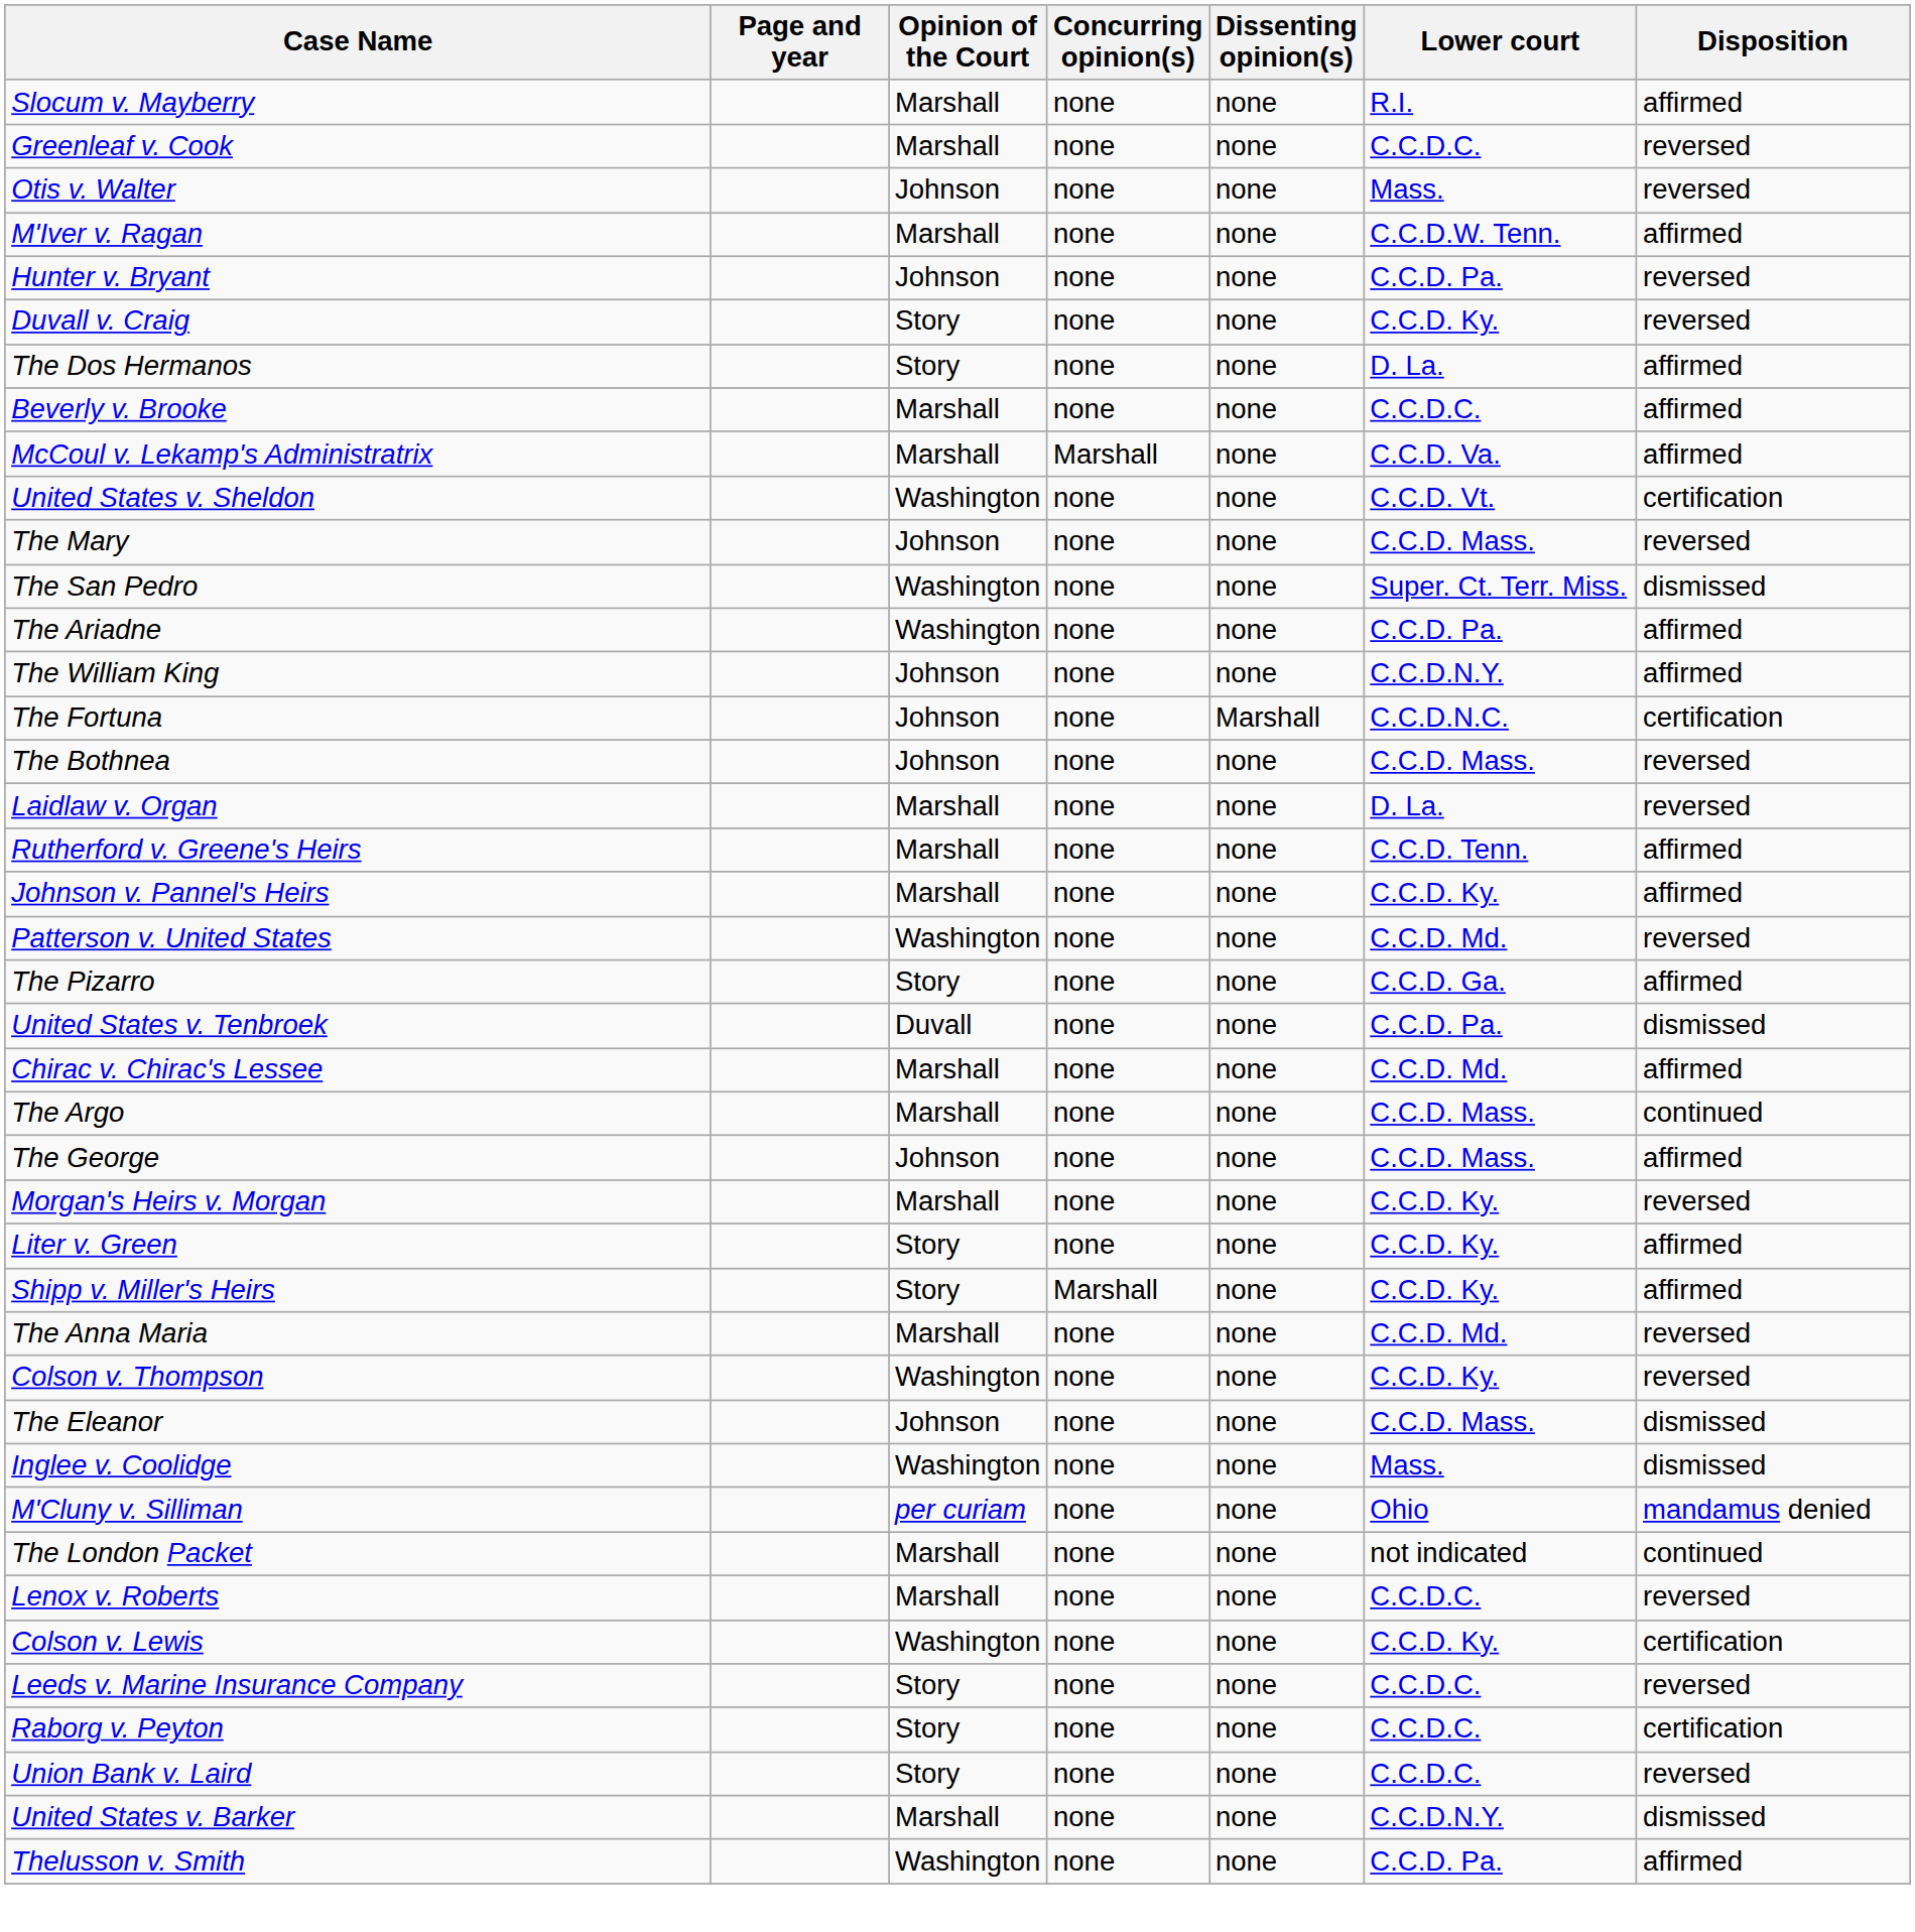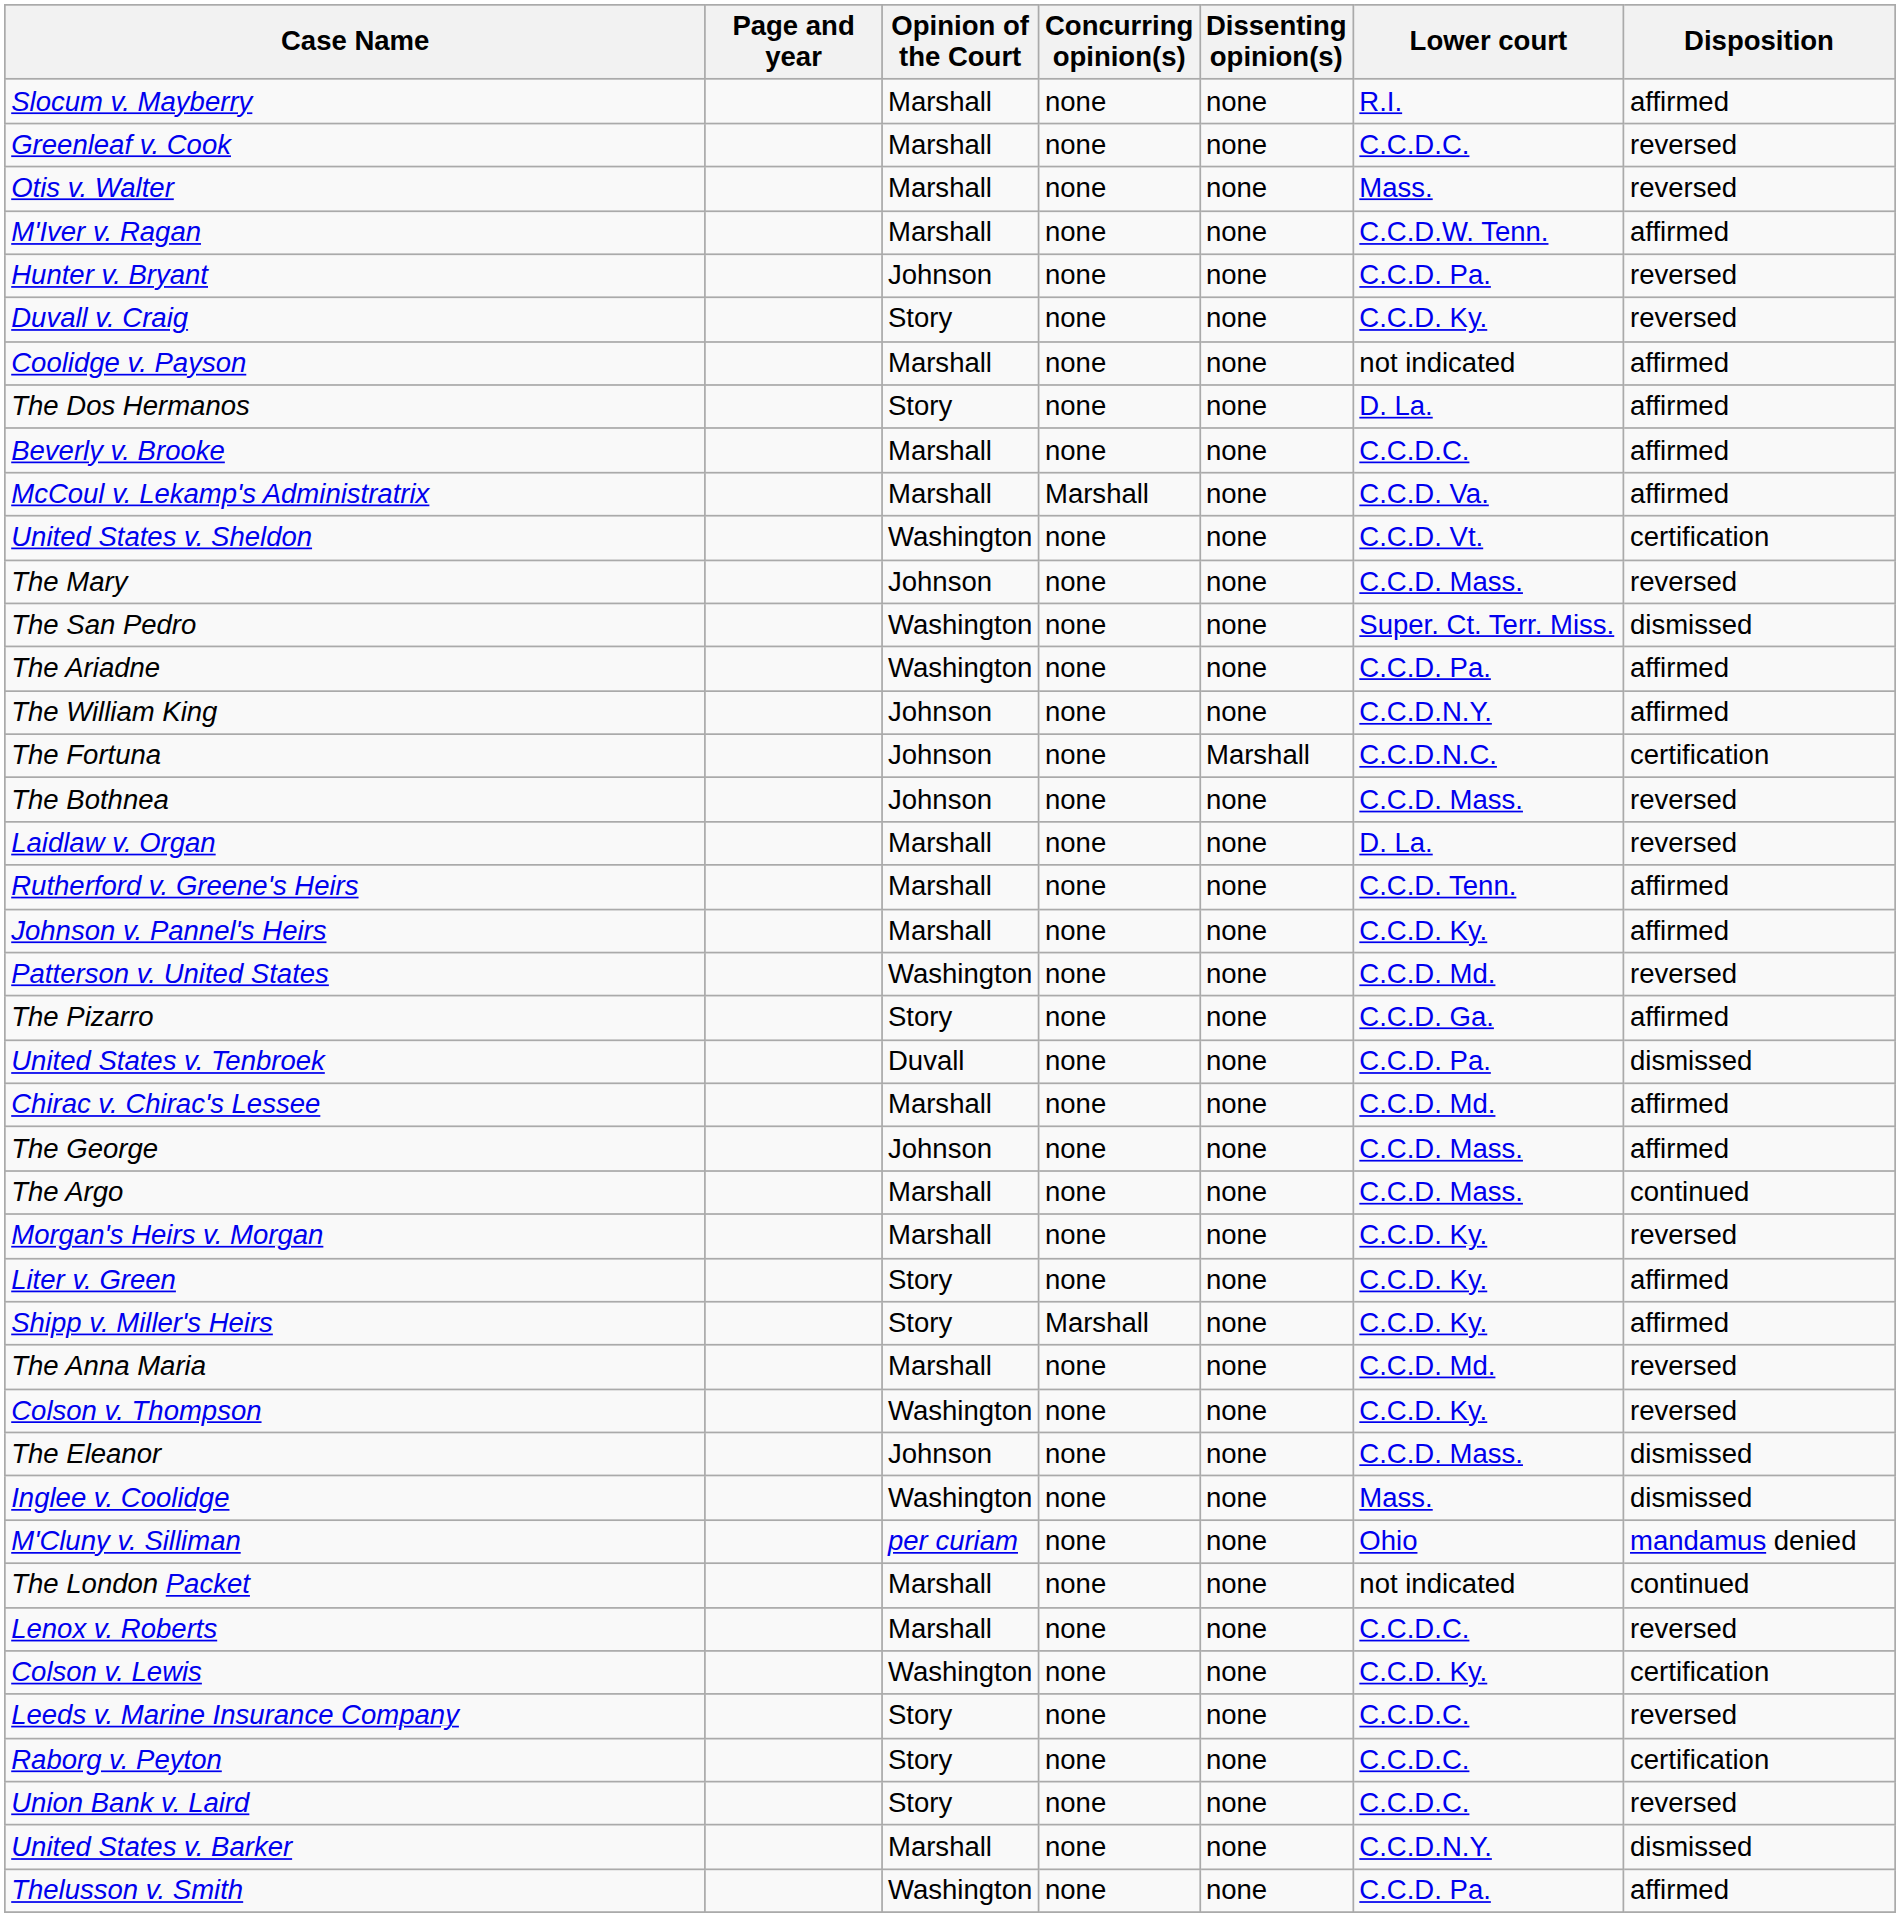 <table class="wikitable sortable">
 <tr>
 <th scope="col" style="width: 400px;">Case Name</th>
 <th scope="col" style="width: 95px;">Page and year</th>
 <th scope="col" style="width: 10px;">Opinion of the Court</th>
 <th scope="col" style="width: 10px;">Concurring opinion(s)</th>
 <th scope="col" style="width: 10px;">Dissenting opinion(s)</th>
 <th scope="col" style="width: 150px;">Lower court</th>
 <th scope="col" style="width: 150px;">Disposition</th>
 </tr>
 <tr>
 <td><em><a href='#'>Slocum v. Mayberry</a></em></td>
 <td align="right"></td>
 <td>Marshall</td>
 <td>none</td>
 <td>none</td>
 <td><a href='#'>R.I.</a></td>
 <td>affirmed</td>
 </tr>
 <tr>
 <td><em><a href='#'>Greenleaf v. Cook</a></em></td>
 <td align="right"></td>
 <td>Marshall</td>
 <td>none</td>
 <td>none</td>
 <td><a href='#'>C.C.D.C.</a></td>
 <td>reversed</td>
 </tr>
 <tr>
 <td><em><a href='#'>Otis v. Walter</a></em></td>
 <td align="right"></td>
-<td>Johnson</td>
+<td>Marshall</td>
 <td>none</td>
 <td>none</td>
 <td><a href='#'>Mass.</a></td>
 <td>reversed</td>
 </tr>
 <tr>
 <td><em><a href='#'>M'Iver v. Ragan</a></em></td>
 <td align="right"></td>
 <td>Marshall</td>
 <td>none</td>
 <td>none</td>
 <td><a href='#'>C.C.D.W. Tenn.</a></td>
 <td>affirmed</td>
 </tr>
 <tr>
 <td><em><a href='#'>Hunter v. Bryant</a></em></td>
 <td align="right"></td>
 <td>Johnson</td>
 <td>none</td>
 <td>none</td>
 <td><a href='#'>C.C.D. Pa.</a></td>
 <td>reversed</td>
 </tr>
 <tr>
 <td><em><a href='#'>Duvall v. Craig</a></em></td>
 <td align="right"></td>
 <td>Story</td>
 <td>none</td>
 <td>none</td>
 <td><a href='#'>C.C.D. Ky.</a></td>
 <td>reversed</td>
+</tr>
+<tr>
+<td><em><a href='#'>Coolidge v. Payson</a></em></td>
+<td align="right"></td>
+<td>Marshall</td>
+<td>none</td>
+<td>none</td>
+<td>not indicated</td>
+<td>affirmed</td>
 </tr>
 <tr>
 <td><em>The Dos Hermanos</em></td>
 <td align="right"></td>
 <td>Story</td>
 <td>none</td>
 <td>none</td>
 <td><a href='#'>D. La.</a></td>
 <td>affirmed</td>
 </tr>
 <tr>
 <td><em><a href='#'>Beverly v. Brooke</a></em></td>
 <td align="right"></td>
 <td>Marshall</td>
 <td>none</td>
 <td>none</td>
 <td><a href='#'>C.C.D.C.</a></td>
 <td>affirmed</td>
 </tr>
 <tr>
 <td><em><a href='#'>McCoul v. Lekamp's Administratrix</a></em></td>
 <td align="right"></td>
 <td>Marshall</td>
 <td>Marshall</td>
 <td>none</td>
 <td><a href='#'>C.C.D. Va.</a></td>
 <td>affirmed</td>
 </tr>
 <tr>
 <td><em><a href='#'>United States v. Sheldon</a></em></td>
 <td align="right"></td>
 <td>Washington</td>
 <td>none</td>
 <td>none</td>
 <td><a href='#'>C.C.D. Vt.</a></td>
 <td>certification</td>
 </tr>
 <tr>
 <td><em>The Mary</em></td>
 <td align="right"></td>
 <td>Johnson</td>
 <td>none</td>
 <td>none</td>
 <td><a href='#'>C.C.D. Mass.</a></td>
 <td>reversed</td>
 </tr>
 <tr>
 <td><em>The San Pedro</em></td>
 <td align="right"></td>
 <td>Washington</td>
 <td>none</td>
 <td>none</td>
 <td><a href='#'>Super. Ct. Terr. Miss.</a></td>
 <td>dismissed</td>
 </tr>
 <tr>
 <td><em>The Ariadne</em></td>
 <td align="right"></td>
 <td>Washington</td>
 <td>none</td>
 <td>none</td>
 <td><a href='#'>C.C.D. Pa.</a></td>
 <td>affirmed</td>
 </tr>
 <tr>
 <td><em>The William King</em></td>
 <td align="right"></td>
 <td>Johnson</td>
 <td>none</td>
 <td>none</td>
 <td><a href='#'>C.C.D.N.Y.</a></td>
 <td>affirmed</td>
 </tr>
 <tr>
 <td><em>The Fortuna</em></td>
 <td align="right"></td>
 <td>Johnson</td>
 <td>none</td>
 <td>Marshall</td>
 <td><a href='#'>C.C.D.N.C.</a></td>
 <td>certification</td>
 </tr>
 <tr>
 <td><em>The Bothnea</em></td>
 <td align="right"></td>
 <td>Johnson</td>
 <td>none</td>
 <td>none</td>
 <td><a href='#'>C.C.D. Mass.</a></td>
 <td>reversed</td>
 </tr>
 <tr>
 <td><em><a href='#'>Laidlaw v. Organ</a></em></td>
 <td align="right"></td>
 <td>Marshall</td>
 <td>none</td>
 <td>none</td>
 <td><a href='#'>D. La.</a></td>
 <td>reversed</td>
 </tr>
 <tr>
 <td><em><a href='#'>Rutherford v. Greene's Heirs</a></em></td>
 <td align="right"></td>
 <td>Marshall</td>
 <td>none</td>
 <td>none</td>
 <td><a href='#'>C.C.D. Tenn.</a></td>
 <td>affirmed</td>
 </tr>
 <tr>
 <td><em><a href='#'>Johnson v. Pannel's Heirs</a></em></td>
 <td align="right"></td>
 <td>Marshall</td>
 <td>none</td>
 <td>none</td>
 <td><a href='#'>C.C.D. Ky.</a></td>
 <td>affirmed</td>
 </tr>
 <tr>
 <td><em><a href='#'>Patterson v. United States</a></em></td>
 <td align="right"></td>
 <td>Washington</td>
 <td>none</td>
 <td>none</td>
 <td><a href='#'>C.C.D. Md.</a></td>
 <td>reversed</td>
 </tr>
 <tr>
 <td><em>The Pizarro</em></td>
 <td align="right"></td>
 <td>Story</td>
 <td>none</td>
 <td>none</td>
 <td><a href='#'>C.C.D. Ga.</a></td>
 <td>affirmed</td>
 </tr>
 <tr>
 <td><em><a href='#'>United States v. Tenbroek</a></em></td>
 <td align="right"></td>
 <td>Duvall</td>
 <td>none</td>
 <td>none</td>
 <td><a href='#'>C.C.D. Pa.</a></td>
 <td>dismissed</td>
 </tr>
 <tr>
 <td><em><a href='#'>Chirac v. Chirac's Lessee</a></em></td>
 <td align="right"></td>
 <td>Marshall</td>
 <td>none</td>
 <td>none</td>
 <td><a href='#'>C.C.D. Md.</a></td>
 <td>affirmed</td>
 </tr>
 <tr>
+<td><em>The George</em></td>
+<td align="right"></td>
+<td>Johnson</td>
+<td>none</td>
+<td>none</td>
+<td><a href='#'>C.C.D. Mass.</a></td>
+<td>affirmed</td>
+</tr>
+<tr>
 <td><em>The Argo</em></td>
 <td align="right"></td>
 <td>Marshall</td>
 <td>none</td>
 <td>none</td>
 <td><a href='#'>C.C.D. Mass.</a></td>
 <td>continued</td>
-</tr>
-<tr>
-<td><em>The George</em></td>
-<td align="right"></td>
-<td>Johnson</td>
-<td>none</td>
-<td>none</td>
-<td><a href='#'>C.C.D. Mass.</a></td>
-<td>affirmed</td>
 </tr>
 <tr>
 <td><em><a href='#'>Morgan's Heirs v. Morgan</a></em></td>
 <td align="right"></td>
 <td>Marshall</td>
 <td>none</td>
 <td>none</td>
 <td><a href='#'>C.C.D. Ky.</a></td>
 <td>reversed</td>
 </tr>
 <tr>
 <td><em><a href='#'>Liter v. Green</a></em></td>
 <td align="right"></td>
 <td>Story</td>
 <td>none</td>
 <td>none</td>
 <td><a href='#'>C.C.D. Ky.</a></td>
 <td>affirmed</td>
 </tr>
 <tr>
 <td><em><a href='#'>Shipp v. Miller's Heirs</a></em></td>
 <td align="right"></td>
 <td>Story</td>
 <td>Marshall</td>
 <td>none</td>
 <td><a href='#'>C.C.D. Ky.</a></td>
 <td>affirmed</td>
 </tr>
 <tr>
 <td><em>The Anna Maria</em></td>
 <td align="right"></td>
 <td>Marshall</td>
 <td>none</td>
 <td>none</td>
 <td><a href='#'>C.C.D. Md.</a></td>
 <td>reversed</td>
 </tr>
 <tr>
 <td><em><a href='#'>Colson v. Thompson</a></em></td>
 <td align="right"></td>
 <td>Washington</td>
 <td>none</td>
 <td>none</td>
 <td><a href='#'>C.C.D. Ky.</a></td>
 <td>reversed</td>
 </tr>
 <tr>
 <td><em>The Eleanor</em></td>
 <td align="right"></td>
 <td>Johnson</td>
 <td>none</td>
 <td>none</td>
 <td><a href='#'>C.C.D. Mass.</a></td>
 <td>dismissed</td>
 </tr>
 <tr>
 <td><em><a href='#'>Inglee v. Coolidge</a></em></td>
 <td align="right"></td>
 <td>Washington</td>
 <td>none</td>
 <td>none</td>
 <td><a href='#'>Mass.</a></td>
 <td>dismissed</td>
 </tr>
 <tr>
 <td><em><a href='#'>M'Cluny v. Silliman</a></em></td>
 <td align="right"></td>
 <td><em><a href='#'>per curiam</a></em></td>
 <td>none</td>
 <td>none</td>
 <td><a href='#'>Ohio</a></td>
 <td><a href='#'>mandamus</a> denied</td>
 </tr>
 <tr>
 <td><em>The London <a href='#'>Packet</a></em></td>
 <td align="right"></td>
 <td>Marshall</td>
 <td>none</td>
 <td>none</td>
 <td>not indicated</td>
 <td>continued</td>
 </tr>
 <tr>
 <td><em><a href='#'>Lenox v. Roberts</a></em></td>
 <td align="right"></td>
 <td>Marshall</td>
 <td>none</td>
 <td>none</td>
 <td><a href='#'>C.C.D.C.</a></td>
 <td>reversed</td>
 </tr>
 <tr>
 <td><em><a href='#'>Colson v. Lewis</a></em></td>
 <td align="right"></td>
 <td>Washington</td>
 <td>none</td>
 <td>none</td>
 <td><a href='#'>C.C.D. Ky.</a></td>
 <td>certification</td>
 </tr>
 <tr>
 <td><em><a href='#'>Leeds v. Marine Insurance Company</a></em></td>
 <td align="right"></td>
 <td>Story</td>
 <td>none</td>
 <td>none</td>
 <td><a href='#'>C.C.D.C.</a></td>
 <td>reversed</td>
 </tr>
 <tr>
 <td><em><a href='#'>Raborg v. Peyton</a></em></td>
 <td align="right"></td>
 <td>Story</td>
 <td>none</td>
 <td>none</td>
 <td><a href='#'>C.C.D.C.</a></td>
 <td>certification</td>
 </tr>
 <tr>
 <td><em><a href='#'>Union Bank v. Laird</a></em></td>
 <td align="right"></td>
 <td>Story</td>
 <td>none</td>
 <td>none</td>
 <td><a href='#'>C.C.D.C.</a></td>
 <td>reversed</td>
 </tr>
 <tr>
 <td><em><a href='#'>United States v. Barker</a></em></td>
 <td align="right"></td>
 <td>Marshall</td>
 <td>none</td>
 <td>none</td>
 <td><a href='#'>C.C.D.N.Y.</a></td>
 <td>dismissed</td>
 </tr>
 <tr>
 <td><em><a href='#'>Thelusson v. Smith</a></em></td>
 <td align="right"></td>
 <td>Washington</td>
 <td>none</td>
 <td>none</td>
 <td><a href='#'>C.C.D. Pa.</a></td>
 <td>affirmed</td>
 </tr>
 <tr>
 </tr>
 </table>
